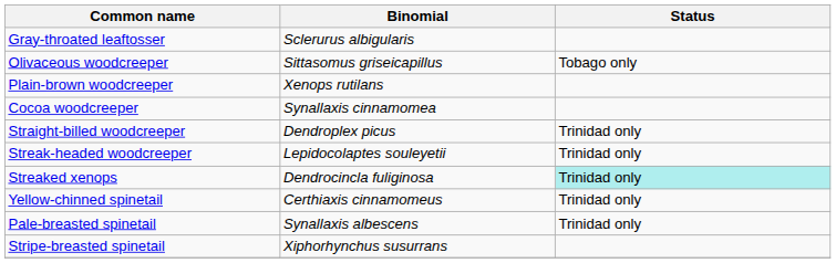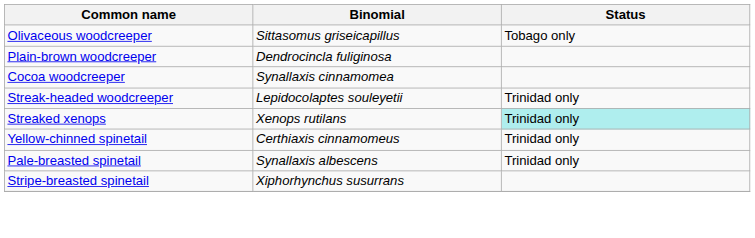 <table width=72% class="wikitable">
 <tr>
 <th width=24%>Common name</th>
 <th width=24%>Binomial</th>
 <th width=24%>Status</th>
-</tr>
-<tr>
-<td><a href='#'>Gray-throated leaftosser</a></td>
-<td><em>Sclerurus albigularis</em></td>
-<td></td>
 </tr>
 <tr>
 <td><a href='#'>Olivaceous woodcreeper</a></td>
 <td><em>Sittasomus griseicapillus</em></td>
 <td>Tobago only</td>
 </tr>
 <tr>
 <td><a href='#'>Plain-brown woodcreeper</a></td>
-<td><em>Xenops rutilans</em></td>
+<td><em>Dendrocincla fuliginosa</em></td>
 <td></td>
 </tr>
 <tr>
 <td><a href='#'>Cocoa woodcreeper</a></td>
 <td><em>Synallaxis cinnamomea</em></td>
 <td></td>
 </tr>
 <tr>
-<td><a href='#'>Straight-billed woodcreeper</a></td>
-<td><em>Dendroplex picus</em></td>
-<td>Trinidad only</td>
-</tr>
-<tr>
 <td><a href='#'>Streak-headed woodcreeper</a></td>
 <td><em>Lepidocolaptes souleyetii</em></td>
 <td>Trinidad only</td>
 </tr>
 <tr>
 <td><a href='#'>Streaked xenops</a></td>
-<td><em>Dendrocincla fuliginosa</em></td>
+<td><em>Xenops rutilans</em></td>
 <td style="background: paleturquoise;">Trinidad only</td>
 </tr>
 <tr>
 <td><a href='#'>Yellow-chinned spinetail</a></td>
 <td><em>Certhiaxis cinnamomeus</em></td>
 <td>Trinidad only</td>
 </tr>
 <tr>
 <td><a href='#'>Pale-breasted spinetail</a></td>
 <td><em>Synallaxis albescens</em></td>
 <td>Trinidad only</td>
 </tr>
 <tr>
 <td><a href='#'>Stripe-breasted spinetail</a></td>
 <td><em>Xiphorhynchus susurrans</em></td>
 <td></td>
 </tr>
 <tr>
 </tr>
 </table>
